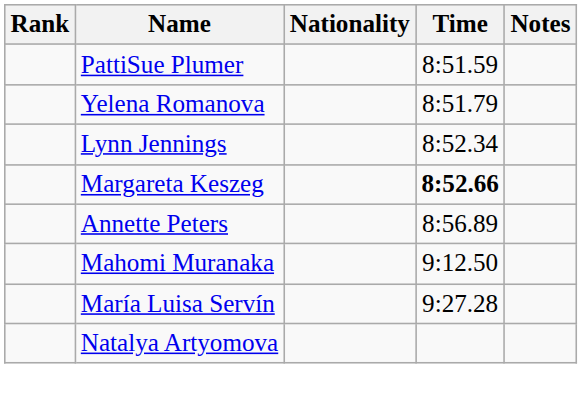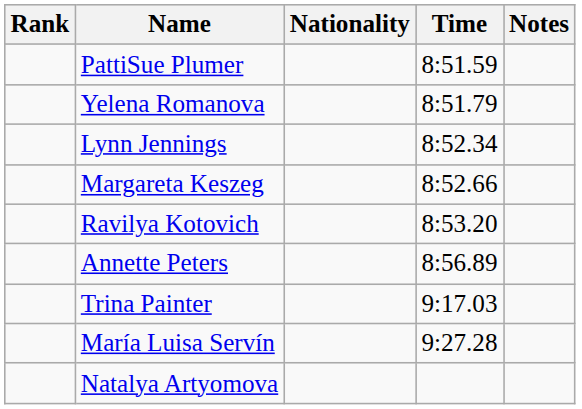 <table class="wikitable sortable" style="text-align:center">
 <tr>
 <th>Rank</th>
 <th>Name</th>
 <th>Nationality</th>
 <th>Time</th>
 <th>Notes</th>
 </tr>
 <tr>
 <td></td>
 <td align=left><a href='#'>PattiSue Plumer</a></td>
 <td align=left></td>
 <td>8:51.59</td>
 <td></td>
 </tr>
 <tr>
 <td></td>
 <td align=left><a href='#'>Yelena Romanova</a></td>
 <td align=left></td>
 <td>8:51.79</td>
 <td></td>
 </tr>
 <tr>
 <td></td>
 <td align=left><a href='#'>Lynn Jennings</a></td>
 <td align=left></td>
 <td>8:52.34</td>
 <td></td>
 </tr>
 <tr>
 <td></td>
 <td align=left><a href='#'>Margareta Keszeg</a></td>
 <td align=left></td>
-<td><strong>8:52.66</strong></td>
+<td>8:52.66</td>
+<td></td>
+</tr>
+<tr>
+<td></td>
+<td align=left><a href='#'>Ravilya Kotovich</a></td>
+<td align=left></td>
+<td>8:53.20</td>
 <td></td>
 </tr>
 <tr>
 <td></td>
 <td align=left><a href='#'>Annette Peters</a></td>
 <td align=left></td>
 <td>8:56.89</td>
 <td></td>
 </tr>
 <tr>
 <td></td>
-<td align=left><a href='#'>Mahomi Muranaka</a></td>
+<td align=left><a href='#'>Trina Painter</a></td>
 <td align=left></td>
-<td>9:12.50</td>
+<td>9:17.03</td>
 <td></td>
 </tr>
 <tr>
 <td></td>
 <td align=left><a href='#'>María Luisa Servín</a></td>
 <td align=left></td>
 <td>9:27.28</td>
 <td></td>
 </tr>
 <tr>
 <td></td>
 <td align=left><a href='#'>Natalya Artyomova</a></td>
 <td align=left></td>
 <td></td>
 <td></td>
 </tr>
 </table>
